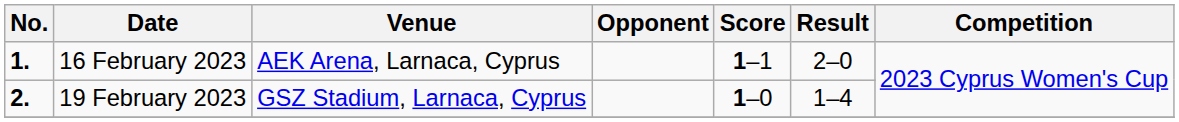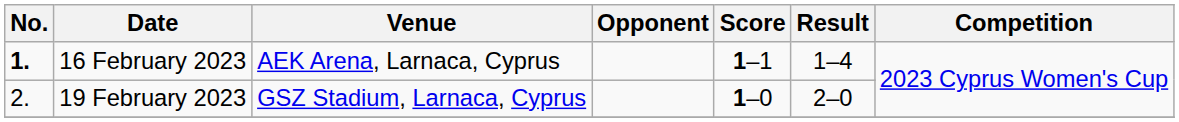 <table class="wikitable">
 <tr>
 <th>No.</th>
 <th>Date</th>
 <th>Venue</th>
 <th>Opponent</th>
 <th>Score</th>
 <th>Result</th>
 <th>Competition</th>
 </tr>
 <tr>
 <td><strong>1.</strong></td>
 <td>16 February 2023</td>
 <td><a href='#'>AEK Arena</a>, Larnaca, Cyprus</td>
 <td></td>
 <td align=center><strong>1</strong>–1</td>
-<td align=center>2–0</td>
+<td align=center>1–4</td>
 <td rowspan=2><a href='#'>2023 Cyprus Women's Cup</a></td>
 </tr>
 <tr>
-<td><strong>2.</strong></td>
+<td>2.</td>
 <td>19 February 2023</td>
 <td><a href='#'>GSZ Stadium</a>, <a href='#'>Larnaca</a>, <a href='#'>Cyprus</a></td>
 <td></td>
 <td align=center><strong>1</strong>–0</td>
-<td align=center>1–4</td>
+<td align=center>2–0</td>
 </tr>
 <tr>
 </tr>
 </table>
